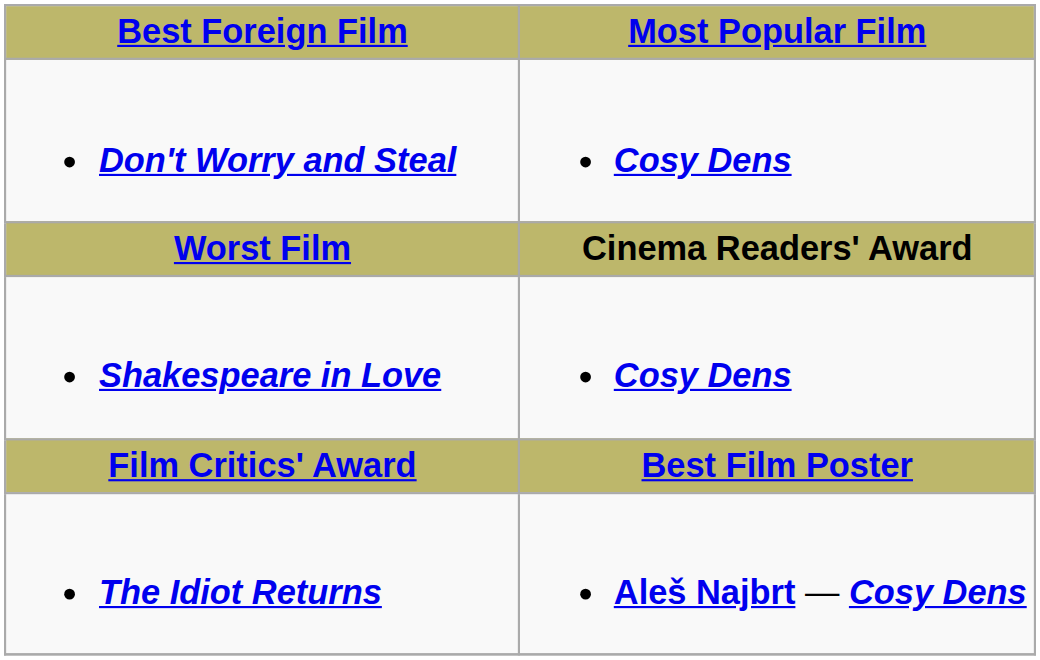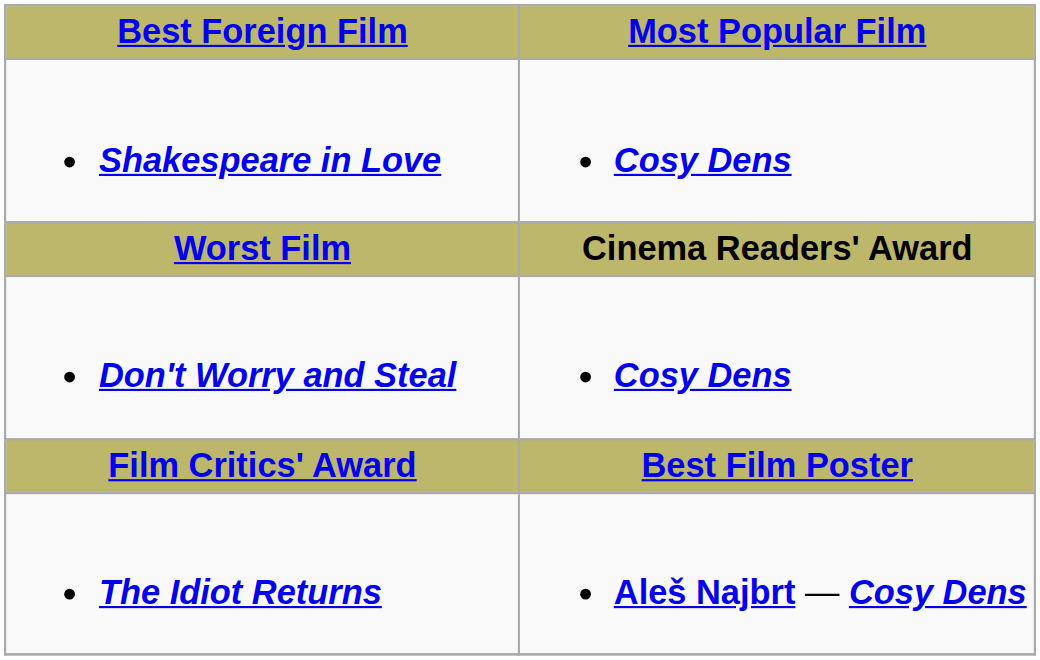 <table class=wikitable>
 <tr>
 <th style="background:#BDB76B; width: 50%"><a href='#'>Best Foreign Film</a></th>
 <th style="background:#BDB76B; width: 50%"><a href='#'>Most Popular Film</a></th>
 </tr>
 <tr>
-<td valign="top"><br><ul><li><strong><em><a href='#'>Don't Worry and Steal</a></em></strong></li></ul></td>
+<td valign="top"><br><ul><li><strong><em><a href='#'>Shakespeare in Love</a></em></strong></li></ul></td>
 <td valign="top"><br><ul><li><strong><em><a href='#'>Cosy Dens</a></em></strong></li></ul></td>
 </tr>
 <tr>
 <th style="background:#BDB76B; width: 50%"><a href='#'>Worst Film</a></th>
 <th style="background:#BDB76B; width: 50%">Cinema Readers' Award</th>
 </tr>
 <tr>
-<td valign="top"><br><ul><li><strong><em><a href='#'>Shakespeare in Love</a></em></strong></li></ul></td>
+<td valign="top"><br><ul><li><strong><em><a href='#'>Don't Worry and Steal</a></em></strong></li></ul></td>
 <td valign="top"><br><ul><li><strong><em><a href='#'>Cosy Dens</a></em></strong></li></ul></td>
 </tr>
 <tr>
 <th style="background:#BDB76B; width: 50%"><a href='#'>Film Critics' Award</a></th>
 <th style="background:#BDB76B; width: 50%"><a href='#'>Best Film Poster</a></th>
 </tr>
 <tr>
 <td valign="top"><br><ul><li><strong><em><a href='#'>The Idiot Returns</a></em></strong></li></ul></td>
 <td valign="top"><br><ul><li><strong><a href='#'>Aleš Najbrt</a></strong> — <strong><em><a href='#'>Cosy Dens</a></em></strong></li></ul></td>
 </tr>
 <tr>
 </tr>
 </table>
